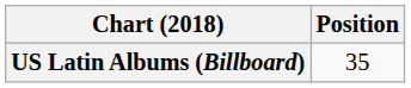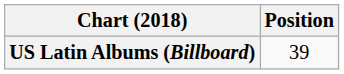 <table class="wikitable plainrowheaders " style="text-align:center;">
 <tr>
 <th scope="col" class="unsortable">Chart (2018)</th>
 <th scope="col">Position</th>
 </tr>
 <tr>
 <th scope="row">US Latin Albums (<em>Billboard</em>)</th>
-<td>35</td>
+<td>39</td>
 </tr>
 </table>
